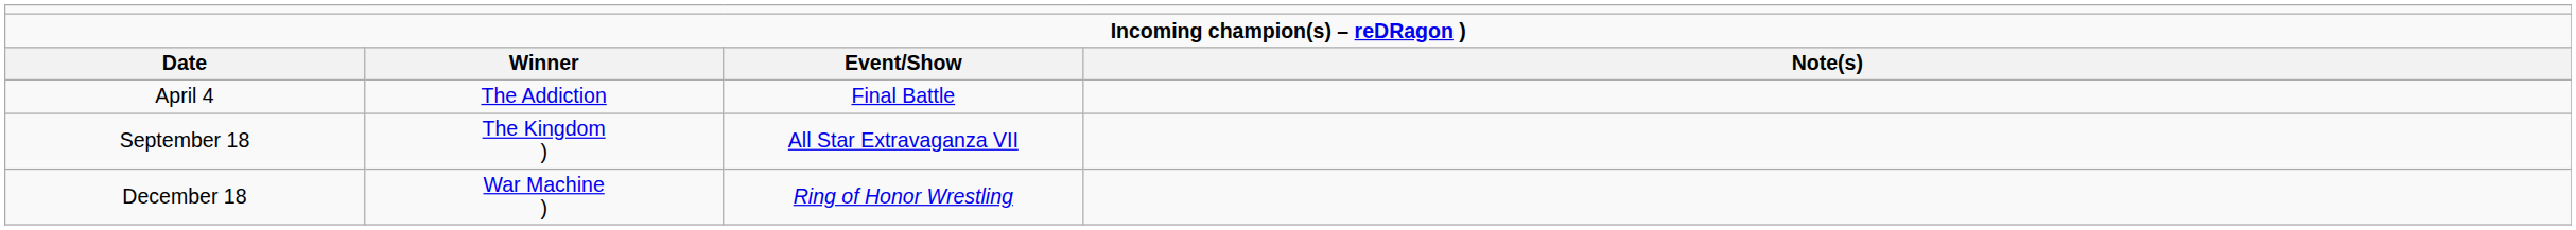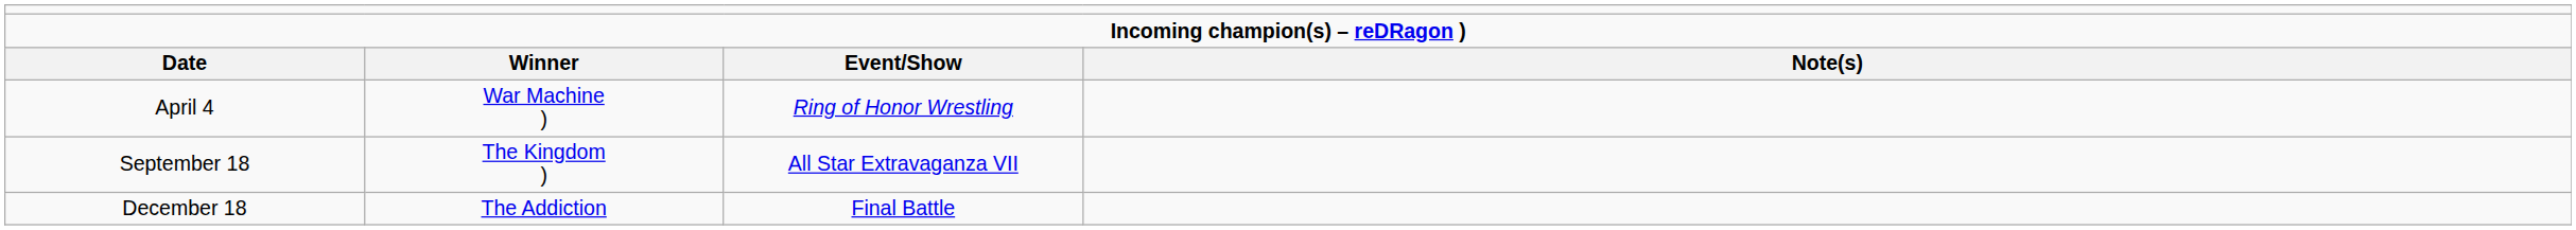 <table class="wikitable" style="text-align:center; width:100%;">
 <tr>
 <td colspan="5"></td>
 </tr>
 <tr>
 <td colspan="5"><strong>Incoming champion(s) – <a href='#'>reDRagon</a> )</strong></td>
 </tr>
 <tr>
 <th width=14%>Date</th>
 <th width=14%>Winner</th>
 <th width=14%>Event/Show</th>
 <th width=58%>Note(s)</th>
 </tr>
 <tr>
 <td>April 4</td>
-<td><a href='#'>The Addiction</a><br></td>
-<td><a href='#'>Final Battle</a></td>
+<td><a href='#'>War Machine</a><br>)</td>
+<td><em><a href='#'>Ring of Honor Wrestling</a></em></td>
 <td align="left"></td>
 </tr>
 <tr>
 <td>September 18</td>
 <td><a href='#'>The Kingdom</a><br>)</td>
 <td><a href='#'>All Star Extravaganza VII</a></td>
 <td align="left"></td>
 </tr>
 <tr>
 <td>December 18</td>
-<td><a href='#'>War Machine</a><br>)</td>
-<td><em><a href='#'>Ring of Honor Wrestling</a></em></td>
+<td><a href='#'>The Addiction</a><br></td>
+<td><a href='#'>Final Battle</a></td>
 <td align="left"></td>
 </tr>
 </table>
